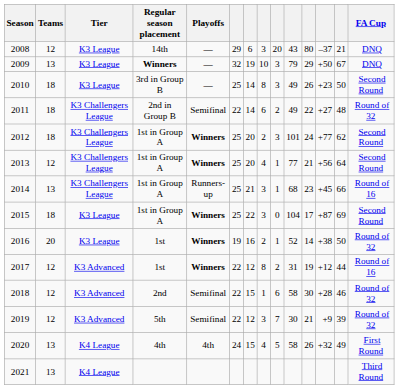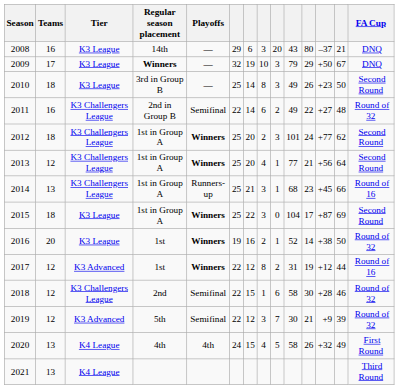 <table class="wikitable" style="text-align: center; font-size:90%;">
 <tr>
 <th>Season</th>
 <th>Teams</th>
 <th>Tier</th>
 <th>Regular season<br>placement</th>
 <th>Playoffs</th>
 <th></th>
 <th></th>
 <th></th>
 <th></th>
 <th></th>
 <th></th>
 <th></th>
 <th></th>
 <th><a href='#'>FA Cup</a></th>
 </tr>
 <tr>
 <td>2008</td>
-<td>12</td>
+<td>16</td>
 <td><a href='#'>K3 League</a></td>
 <td>14th</td>
 <td>—</td>
 <td>29</td>
 <td>6</td>
 <td>3</td>
 <td>20</td>
 <td>43</td>
 <td>80</td>
 <td align=right>–37</td>
 <td>21</td>
 <td> <a href='#'>DNQ</a></td>
 </tr>
 <tr>
 <td>2009</td>
-<td>13</td>
+<td>17</td>
 <td><a href='#'>K3 League</a></td>
 <td><strong>Winners</strong></td>
 <td>—</td>
 <td>32</td>
 <td>19</td>
 <td>10</td>
 <td>3</td>
 <td>79</td>
 <td>29</td>
 <td align=right>+50</td>
 <td>67</td>
 <td> <a href='#'>DNQ</a></td>
 </tr>
 <tr>
 <td>2010</td>
 <td>18</td>
 <td><a href='#'>K3 League</a></td>
 <td>3rd in Group B</td>
 <td>—</td>
 <td>25</td>
 <td>14</td>
 <td>8</td>
 <td>3</td>
 <td>49</td>
 <td>26</td>
 <td align=right>+23</td>
 <td>50</td>
 <td> <a href='#'>Second Round</a></td>
 </tr>
 <tr>
 <td>2011</td>
-<td>18</td>
+<td>16</td>
 <td><a href='#'>K3 Challengers League</a></td>
 <td>2nd in Group B</td>
 <td>Semifinal</td>
 <td>22</td>
 <td>14</td>
 <td>6</td>
 <td>2</td>
 <td>49</td>
 <td>22</td>
 <td align=right>+27</td>
 <td>48</td>
 <td> <a href='#'>Round of 32</a></td>
 </tr>
 <tr>
 <td>2012</td>
 <td>18</td>
 <td><a href='#'>K3 Challengers League</a></td>
 <td>1st in Group A</td>
 <td><strong>Winners</strong></td>
 <td>25</td>
 <td>20</td>
 <td>2</td>
 <td>3</td>
 <td>101</td>
 <td>24</td>
 <td align=right>+77</td>
 <td>62</td>
 <td> <a href='#'>Second Round</a></td>
 </tr>
 <tr>
 <td>2013</td>
 <td>12</td>
 <td><a href='#'>K3 Challengers League</a></td>
 <td>1st in Group A</td>
 <td><strong>Winners</strong></td>
 <td>25</td>
 <td>20</td>
 <td>4</td>
 <td>1</td>
 <td>77</td>
 <td>21</td>
 <td align=right>+56</td>
 <td>64</td>
 <td> <a href='#'>Second Round</a></td>
 </tr>
 <tr>
 <td>2014</td>
 <td>13</td>
 <td><a href='#'>K3 Challengers League</a></td>
 <td>1st in Group A</td>
 <td>Runners-up</td>
 <td>25</td>
 <td>21</td>
 <td>3</td>
 <td>1</td>
 <td>68</td>
 <td>23</td>
 <td align=right>+45</td>
 <td>66</td>
 <td> <a href='#'>Round of 16</a></td>
 </tr>
 <tr>
 <td>2015</td>
 <td>18</td>
 <td><a href='#'>K3 League</a></td>
 <td>1st in Group A</td>
 <td><strong>Winners</strong></td>
 <td>25</td>
 <td>22</td>
 <td>3</td>
 <td>0</td>
 <td>104</td>
 <td>17</td>
 <td align=right>+87</td>
 <td>69</td>
 <td> <a href='#'>Second Round</a></td>
 </tr>
 <tr>
 <td>2016</td>
 <td>20</td>
 <td><a href='#'>K3 League</a></td>
 <td>1st</td>
 <td><strong>Winners</strong></td>
 <td>19</td>
 <td>16</td>
 <td>2</td>
 <td>1</td>
 <td>52</td>
 <td>14</td>
 <td align=right>+38</td>
 <td>50</td>
 <td> <a href='#'>Round of 32</a></td>
 </tr>
 <tr>
 <td>2017</td>
 <td>12</td>
 <td><a href='#'>K3 Advanced</a></td>
 <td>1st</td>
 <td><strong>Winners</strong></td>
 <td>22</td>
 <td>12</td>
 <td>8</td>
 <td>2</td>
 <td>31</td>
 <td>19</td>
 <td align=right>+12</td>
 <td>44</td>
 <td> <a href='#'>Round of 16</a></td>
 </tr>
 <tr>
 <td>2018</td>
 <td>12</td>
-<td><a href='#'>K3 Advanced</a></td>
+<td><a href='#'>K3 Challengers League</a></td>
 <td>2nd</td>
 <td>Semifinal</td>
 <td>22</td>
 <td>15</td>
 <td>1</td>
 <td>6</td>
 <td>58</td>
 <td>30</td>
 <td align=right>+28</td>
 <td>46</td>
 <td> <a href='#'>Round of 32</a></td>
 </tr>
 <tr>
 <td>2019</td>
 <td>12</td>
 <td><a href='#'>K3 Advanced</a></td>
 <td>5th</td>
 <td>Semifinal</td>
 <td>22</td>
 <td>12</td>
 <td>3</td>
 <td>7</td>
 <td>30</td>
 <td>21</td>
 <td align=right>+9</td>
 <td>39</td>
 <td> <a href='#'>Round of 32</a></td>
 </tr>
 <tr>
 <td>2020</td>
 <td>13</td>
 <td><a href='#'>K4 League</a></td>
 <td>4th</td>
 <td>4th</td>
 <td>24</td>
 <td>15</td>
 <td>4</td>
 <td>5</td>
 <td>58</td>
 <td>26</td>
 <td align=right>+32</td>
 <td>49</td>
 <td> <a href='#'>First Round</a></td>
 </tr>
 <tr>
 <td>2021</td>
 <td>13</td>
 <td><a href='#'>K4 League</a></td>
 <td></td>
 <td></td>
 <td></td>
 <td></td>
 <td></td>
 <td></td>
 <td></td>
 <td align=right></td>
 <td></td>
 <td></td>
 <td> <a href='#'>Third Round</a></td>
 </tr>
 </table>
